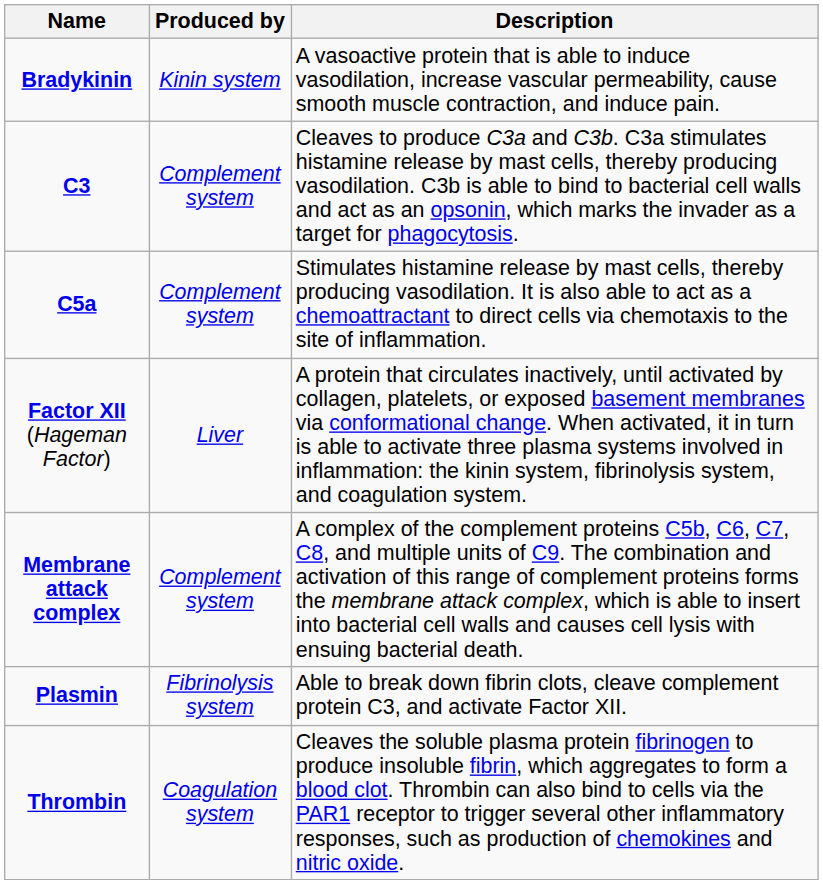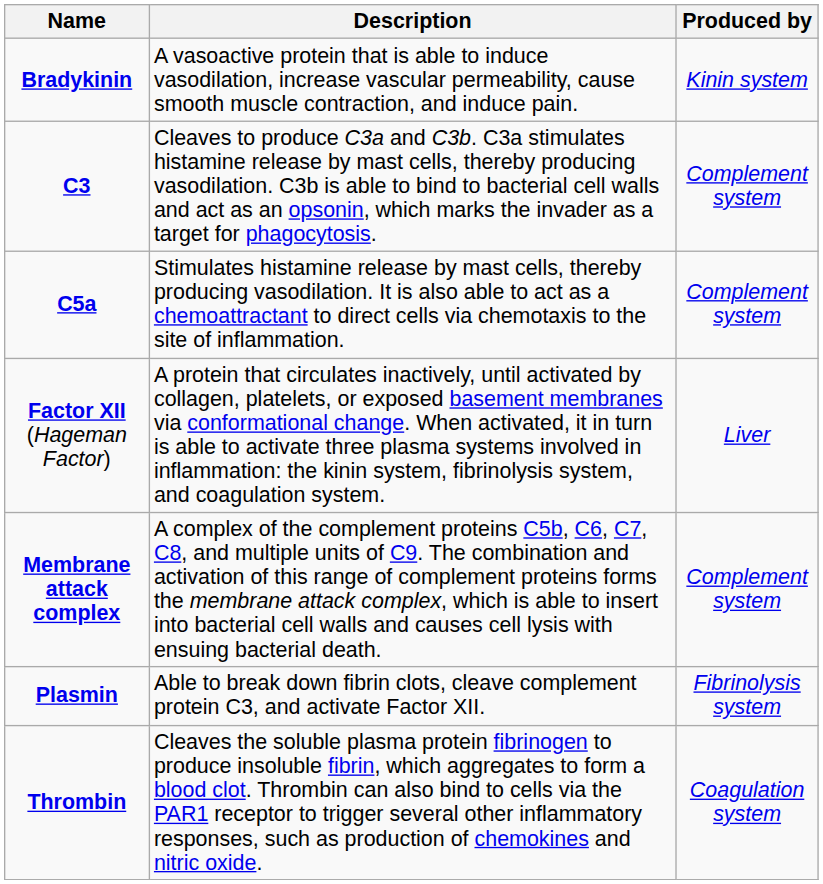 <table class="wikitable">
 <tr>
 <th>Name</th>
+<th>Description</th>
 <th>Produced by</th>
-<th>Description</th>
 </tr>
 <tr>
 <td align="center"><strong><a href='#'>Bradykinin</a></strong></td>
+<td>A vasoactive protein that is able to induce vasodilation, increase vascular permeability, cause smooth muscle contraction, and induce pain.</td>
 <td align="center"><em><a href='#'>Kinin system</a></em></td>
-<td>A vasoactive protein that is able to induce vasodilation, increase vascular permeability, cause smooth muscle contraction, and induce pain.</td>
 </tr>
 <tr>
 <td align="center"><strong><a href='#'>C3</a></strong></td>
+<td>Cleaves to produce <em>C3a</em> and <em>C3b</em>. C3a stimulates histamine release by mast cells, thereby producing vasodilation. C3b is able to bind to bacterial cell walls and act as an <a href='#'>opsonin</a>, which marks the invader as a target for <a href='#'>phagocytosis</a>.</td>
 <td align="center"><em><a href='#'>Complement system</a></em></td>
-<td>Cleaves to produce <em>C3a</em> and <em>C3b</em>. C3a stimulates histamine release by mast cells, thereby producing vasodilation. C3b is able to bind to bacterial cell walls and act as an <a href='#'>opsonin</a>, which marks the invader as a target for <a href='#'>phagocytosis</a>.</td>
 </tr>
 <tr>
 <td align="center"><strong><a href='#'>C5a</a></strong></td>
+<td>Stimulates histamine release by mast cells, thereby producing vasodilation. It is also able to act as a <a href='#'>chemoattractant</a> to direct cells via chemotaxis to the site of inflammation.</td>
 <td align="center"><em><a href='#'>Complement system</a></em></td>
-<td>Stimulates histamine release by mast cells, thereby producing vasodilation. It is also able to act as a <a href='#'>chemoattractant</a> to direct cells via chemotaxis to the site of inflammation.</td>
 </tr>
 <tr>
 <td align="center"><strong><a href='#'>Factor XII</a></strong> (<em>Hageman Factor</em>)</td>
+<td>A protein that circulates inactively, until activated by collagen, platelets, or exposed <a href='#'>basement membranes</a> via <a href='#'>conformational change</a>. When activated, it in turn is able to activate three plasma systems involved in inflammation: the kinin system, fibrinolysis system, and coagulation system.</td>
 <td align="center"><em><a href='#'>Liver</a></em></td>
-<td>A protein that circulates inactively, until activated by collagen, platelets, or exposed <a href='#'>basement membranes</a> via <a href='#'>conformational change</a>. When activated, it in turn is able to activate three plasma systems involved in inflammation: the kinin system, fibrinolysis system, and coagulation system.</td>
 </tr>
 <tr>
 <td align="center"><strong><a href='#'>Membrane attack complex</a></strong></td>
+<td>A complex of the complement proteins <a href='#'>C5b</a>, <a href='#'>C6</a>, <a href='#'>C7</a>, <a href='#'>C8</a>, and multiple units of <a href='#'>C9</a>. The combination and activation of this range of complement proteins forms the <em>membrane attack complex</em>, which is able to insert into bacterial cell walls and causes cell lysis with ensuing bacterial death.</td>
 <td align="center"><em><a href='#'>Complement system</a></em></td>
-<td>A complex of the complement proteins <a href='#'>C5b</a>, <a href='#'>C6</a>, <a href='#'>C7</a>, <a href='#'>C8</a>, and multiple units of <a href='#'>C9</a>. The combination and activation of this range of complement proteins forms the <em>membrane attack complex</em>, which is able to insert into bacterial cell walls and causes cell lysis with ensuing bacterial death.</td>
 </tr>
 <tr>
 <td align="center"><strong><a href='#'>Plasmin</a></strong></td>
+<td>Able to break down fibrin clots, cleave complement protein C3, and activate Factor XII.</td>
 <td align="center"><em><a href='#'>Fibrinolysis system</a></em></td>
-<td>Able to break down fibrin clots, cleave complement protein C3, and activate Factor XII.</td>
 </tr>
 <tr>
 <td align="center"><strong><a href='#'>Thrombin</a></strong></td>
+<td>Cleaves the soluble plasma protein <a href='#'>fibrinogen</a> to produce insoluble <a href='#'>fibrin</a>, which aggregates to form a <a href='#'>blood clot</a>. Thrombin can also bind to cells via the <a href='#'>PAR1</a> receptor to trigger several other inflammatory responses, such as production of <a href='#'>chemokines</a> and <a href='#'>nitric oxide</a>.</td>
 <td align="center"><em><a href='#'>Coagulation system</a></em></td>
-<td>Cleaves the soluble plasma protein <a href='#'>fibrinogen</a> to produce insoluble <a href='#'>fibrin</a>, which aggregates to form a <a href='#'>blood clot</a>. Thrombin can also bind to cells via the <a href='#'>PAR1</a> receptor to trigger several other inflammatory responses, such as production of <a href='#'>chemokines</a> and <a href='#'>nitric oxide</a>.</td>
 </tr>
 </table>
